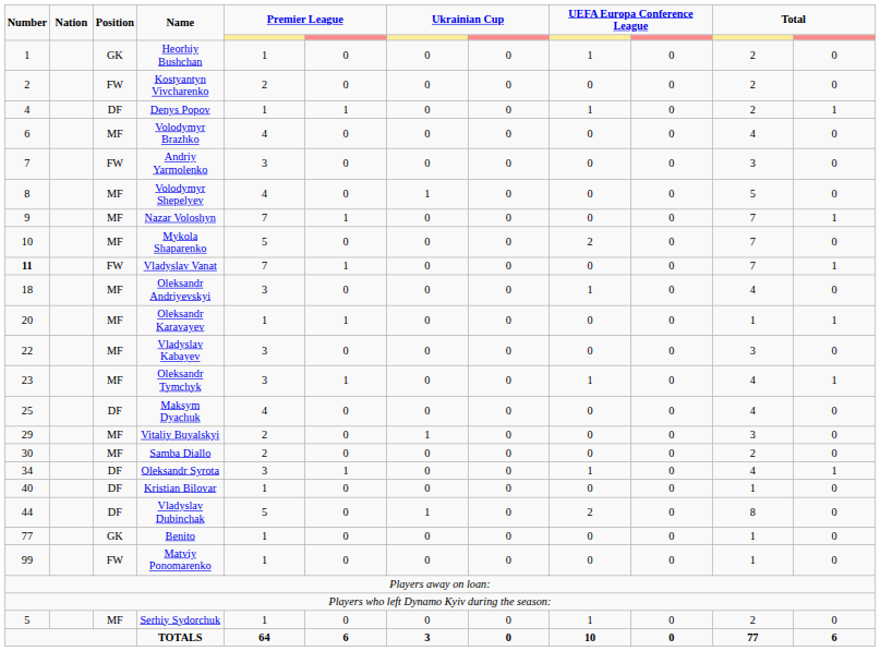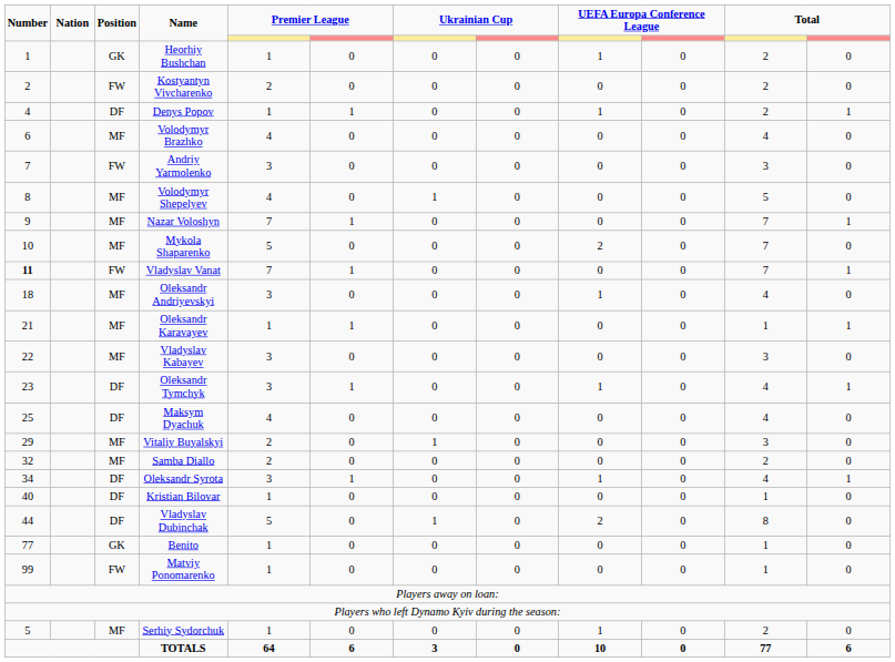 <table class="wikitable" style="font-size: 100%; text-align: center;">
 <tr>
 <td rowspan="2" width="5%" align="center"><strong>Number</strong></td>
 <td rowspan="2" width="5%" align="center"><strong>Nation</strong></td>
 <td rowspan="2" width="5%" align="center"><strong>Position</strong></td>
 <td rowspan="2" width="10%" align="center"><strong>Name</strong></td>
 <td colspan="2" align="center"><strong><a href='#'>Premier League</a></strong></td>
 <td colspan="2" align="center"><strong><a href='#'>Ukrainian Cup</a></strong></td>
 <td colspan="2" align="center"><strong><a href='#'>UEFA Europa Conference League</a></strong></td>
 <td colspan="2" align="center"><strong>Total</strong></td>
 </tr>
 <tr>
 <th width=60 style="background: #FFEE99"></th>
 <th width=60 style="background: #FF8888"></th>
 <th width=60 style="background: #FFEE99"></th>
 <th width=60 style="background: #FF8888"></th>
 <th width=60 style="background: #FFEE99"></th>
 <th width=60 style="background: #FF8888"></th>
 <th width=60 style="background: #FFEE99"></th>
 <th width=60 style="background: #FF8888"></th>
 </tr>
 <tr>
 <td>1</td>
 <td></td>
 <td>GK</td>
 <td><a href='#'>Heorhiy Bushchan</a></td>
 <td>1</td>
 <td>0</td>
 <td>0</td>
 <td>0</td>
 <td>1</td>
 <td>0</td>
 <td>2</td>
 <td>0</td>
 </tr>
 <tr>
 <td>2</td>
 <td></td>
 <td>FW</td>
 <td><a href='#'>Kostyantyn Vivcharenko</a></td>
 <td>2</td>
 <td>0</td>
 <td>0</td>
 <td>0</td>
 <td>0</td>
 <td>0</td>
 <td>2</td>
 <td>0</td>
 </tr>
 <tr>
 <td>4</td>
 <td></td>
 <td>DF</td>
 <td><a href='#'>Denys Popov</a></td>
 <td>1</td>
 <td>1</td>
 <td>0</td>
 <td>0</td>
 <td>1</td>
 <td>0</td>
 <td>2</td>
 <td>1</td>
 </tr>
 <tr>
 <td>6</td>
 <td></td>
 <td>MF</td>
 <td><a href='#'>Volodymyr Brazhko</a></td>
 <td>4</td>
 <td>0</td>
 <td>0</td>
 <td>0</td>
 <td>0</td>
 <td>0</td>
 <td>4</td>
 <td>0</td>
 </tr>
 <tr>
 <td>7</td>
 <td></td>
 <td>FW</td>
 <td><a href='#'>Andriy Yarmolenko</a></td>
 <td>3</td>
 <td>0</td>
 <td>0</td>
 <td>0</td>
 <td>0</td>
 <td>0</td>
 <td>3</td>
 <td>0</td>
 </tr>
 <tr>
 <td>8</td>
 <td></td>
 <td>MF</td>
 <td><a href='#'>Volodymyr Shepelyev</a></td>
 <td>4</td>
 <td>0</td>
 <td>1</td>
 <td>0</td>
 <td>0</td>
 <td>0</td>
 <td>5</td>
 <td>0</td>
 </tr>
 <tr>
 <td>9</td>
 <td></td>
 <td>MF</td>
 <td><a href='#'>Nazar Voloshyn</a></td>
 <td>7</td>
 <td>1</td>
 <td>0</td>
 <td>0</td>
 <td>0</td>
 <td>0</td>
 <td>7</td>
 <td>1</td>
 </tr>
 <tr>
 <td>10</td>
 <td></td>
 <td>MF</td>
 <td><a href='#'>Mykola Shaparenko</a></td>
 <td>5</td>
 <td>0</td>
 <td>0</td>
 <td>0</td>
 <td>2</td>
 <td>0</td>
 <td>7</td>
 <td>0</td>
 </tr>
 <tr>
 <td><strong>11</strong></td>
 <td></td>
 <td>FW</td>
 <td><a href='#'>Vladyslav Vanat</a></td>
 <td>7</td>
 <td>1</td>
 <td>0</td>
 <td>0</td>
 <td>0</td>
 <td>0</td>
 <td>7</td>
 <td>1</td>
 </tr>
 <tr>
 <td>18</td>
 <td></td>
 <td>MF</td>
 <td><a href='#'>Oleksandr Andriyevskyi</a></td>
 <td>3</td>
 <td>0</td>
 <td>0</td>
 <td>0</td>
 <td>1</td>
 <td>0</td>
 <td>4</td>
 <td>0</td>
 </tr>
 <tr>
-<td>20</td>
+<td>21</td>
 <td></td>
 <td>MF</td>
 <td><a href='#'>Oleksandr Karavayev</a></td>
 <td>1</td>
 <td>1</td>
 <td>0</td>
 <td>0</td>
 <td>0</td>
 <td>0</td>
 <td>1</td>
 <td>1</td>
 </tr>
 <tr>
 <td>22</td>
 <td></td>
 <td>MF</td>
 <td><a href='#'>Vladyslav Kabayev</a></td>
 <td>3</td>
 <td>0</td>
 <td>0</td>
 <td>0</td>
 <td>0</td>
 <td>0</td>
 <td>3</td>
 <td>0</td>
 </tr>
 <tr>
 <td>23</td>
 <td></td>
-<td>MF</td>
+<td>DF</td>
 <td><a href='#'>Oleksandr Tymchyk</a></td>
 <td>3</td>
 <td>1</td>
 <td>0</td>
 <td>0</td>
 <td>1</td>
 <td>0</td>
 <td>4</td>
 <td>1</td>
 </tr>
 <tr>
 <td>25</td>
 <td></td>
 <td>DF</td>
 <td><a href='#'>Maksym Dyachuk</a></td>
 <td>4</td>
 <td>0</td>
 <td>0</td>
 <td>0</td>
 <td>0</td>
 <td>0</td>
 <td>4</td>
 <td>0</td>
 </tr>
 <tr>
 <td>29</td>
 <td></td>
 <td>MF</td>
 <td><a href='#'>Vitaliy Buyalskyi</a></td>
 <td>2</td>
 <td>0</td>
 <td>1</td>
 <td>0</td>
 <td>0</td>
 <td>0</td>
 <td>3</td>
 <td>0</td>
 </tr>
 <tr>
-<td>30</td>
+<td>32</td>
 <td></td>
 <td>MF</td>
 <td><a href='#'>Samba Diallo</a></td>
 <td>2</td>
 <td>0</td>
 <td>0</td>
 <td>0</td>
 <td>0</td>
 <td>0</td>
 <td>2</td>
 <td>0</td>
 </tr>
 <tr>
 <td>34</td>
 <td></td>
 <td>DF</td>
 <td><a href='#'>Oleksandr Syrota</a></td>
 <td>3</td>
 <td>1</td>
 <td>0</td>
 <td>0</td>
 <td>1</td>
 <td>0</td>
 <td>4</td>
 <td>1</td>
 </tr>
 <tr>
 <td>40</td>
 <td></td>
 <td>DF</td>
 <td><a href='#'>Kristian Bilovar</a></td>
 <td>1</td>
 <td>0</td>
 <td>0</td>
 <td>0</td>
 <td>0</td>
 <td>0</td>
 <td>1</td>
 <td>0</td>
 </tr>
 <tr>
 <td>44</td>
 <td></td>
 <td>DF</td>
 <td><a href='#'>Vladyslav Dubinchak</a></td>
 <td>5</td>
 <td>0</td>
 <td>1</td>
 <td>0</td>
 <td>2</td>
 <td>0</td>
 <td>8</td>
 <td>0</td>
 </tr>
 <tr>
 <td>77</td>
 <td></td>
 <td>GK</td>
 <td><a href='#'>Benito</a></td>
 <td>1</td>
 <td>0</td>
 <td>0</td>
 <td>0</td>
 <td>0</td>
 <td>0</td>
 <td>1</td>
 <td>0</td>
 </tr>
 <tr>
 <td>99</td>
 <td></td>
 <td>FW</td>
 <td><a href='#'>Matviy Ponomarenko</a></td>
 <td>1</td>
 <td>0</td>
 <td>0</td>
 <td>0</td>
 <td>0</td>
 <td>0</td>
 <td>1</td>
 <td>0</td>
 </tr>
 <tr>
 <td colspan="16"><em>Players away on loan:</em></td>
 </tr>
 <tr>
 <td colspan="16"><em>Players who left Dynamo Kyiv during the season:</em></td>
 </tr>
 <tr>
 <td>5</td>
 <td></td>
 <td>MF</td>
 <td><a href='#'>Serhiy Sydorchuk</a></td>
 <td>1</td>
 <td>0</td>
 <td>0</td>
 <td>0</td>
 <td>1</td>
 <td>0</td>
 <td>2</td>
 <td>0</td>
 </tr>
 <tr>
 <td colspan="3"></td>
 <td><strong>TOTALS</strong></td>
 <td><strong>64</strong></td>
 <td><strong>6</strong></td>
 <td><strong>3</strong></td>
 <td><strong>0</strong></td>
 <td><strong>10</strong></td>
 <td><strong>0</strong></td>
 <td><strong>77</strong></td>
 <td><strong>6</strong></td>
 </tr>
 </table>
